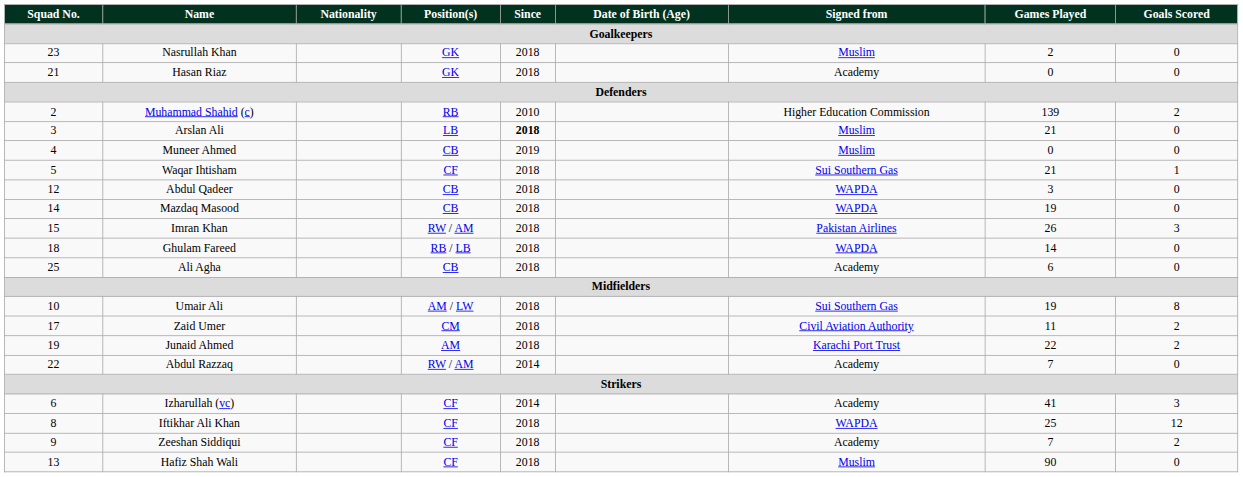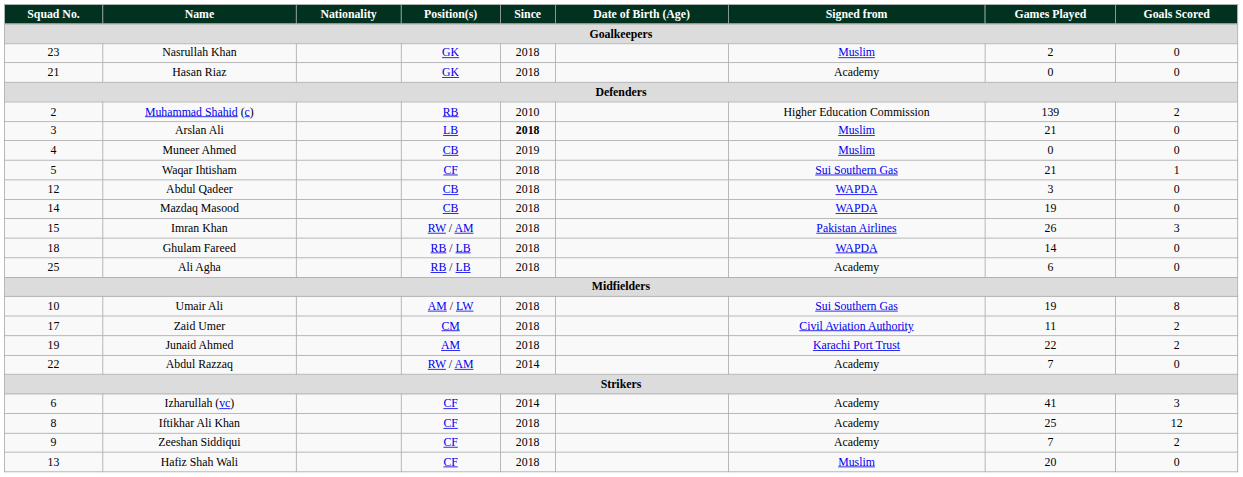 <table class="wikitable" style="text-align:center; font-size:90%; width:95%;">
 <tr>
 <th style="background:#013220; color:white; text-align:center;">Squad No.</th>
 <th style="background:#013220; color:white; text-align:center;">Name</th>
 <th style="background:#013220; color:white; text-align:center;">Nationality</th>
 <th style="background:#013220; color:white; text-align:center;">Position(s)</th>
 <th style="background:#013220; color:white; text-align:center;">Since</th>
 <th style="background:#013220; color:white; text-align:center;">Date of Birth (Age)</th>
 <th style="background:#013220; color:white; text-align:center;">Signed from</th>
 <th style="background:#013220; color:white; text-align:center;">Games Played</th>
 <th style="background:#013220; color:white; text-align:center;">Goals Scored</th>
 </tr>
 <tr>
 <th colspan="9" style="background:#dcdcdc; text-align:center;">Goalkeepers</th>
 </tr>
 <tr>
 <td>23</td>
 <td>Nasrullah Khan</td>
 <td></td>
 <td><a href='#'>GK</a></td>
 <td>2018</td>
 <td></td>
 <td> <a href='#'>Muslim</a></td>
 <td>2</td>
 <td>0</td>
 </tr>
 <tr>
 <td>21</td>
 <td>Hasan Riaz</td>
 <td></td>
 <td><a href='#'>GK</a></td>
 <td>2018</td>
 <td></td>
 <td>Academy</td>
 <td>0</td>
 <td>0</td>
 </tr>
 <tr>
 <th colspan="9" style="background:#dcdcdc; text-align:center;">Defenders</th>
 </tr>
 <tr>
 <td>2</td>
 <td><a href='#'>Muhammad Shahid</a>  (<a href='#'>c</a>)</td>
 <td></td>
 <td><a href='#'>RB</a></td>
 <td>2010</td>
 <td></td>
 <td> Higher Education Commission</td>
 <td>139</td>
 <td>2</td>
 </tr>
 <tr>
 <td>3</td>
 <td>Arslan Ali</td>
 <td></td>
 <td><a href='#'>LB</a></td>
 <td><strong>2018</strong></td>
 <td></td>
 <td> <a href='#'>Muslim</a></td>
 <td>21</td>
 <td>0</td>
 </tr>
 <tr>
 <td>4</td>
 <td>Muneer Ahmed</td>
 <td></td>
 <td><a href='#'>CB</a></td>
 <td>2019</td>
 <td></td>
 <td> <a href='#'>Muslim</a></td>
 <td>0</td>
 <td>0</td>
 </tr>
 <tr>
 <td>5</td>
 <td>Waqar Ihtisham</td>
 <td></td>
 <td><a href='#'>CF</a></td>
 <td>2018</td>
 <td></td>
 <td> <a href='#'>Sui Southern Gas</a></td>
 <td>21</td>
 <td>1</td>
 </tr>
 <tr>
 <td>12</td>
 <td>Abdul Qadeer</td>
 <td></td>
 <td><a href='#'>CB</a></td>
 <td>2018</td>
 <td></td>
 <td> <a href='#'>WAPDA</a></td>
 <td>3</td>
 <td>0</td>
 </tr>
 <tr>
 <td>14</td>
 <td>Mazdaq Masood</td>
 <td></td>
 <td><a href='#'>CB</a></td>
 <td>2018</td>
 <td></td>
 <td> <a href='#'>WAPDA</a></td>
 <td>19</td>
 <td>0</td>
 </tr>
 <tr>
 <td>15</td>
 <td>Imran Khan</td>
 <td></td>
 <td><a href='#'>RW</a> / <a href='#'>AM</a></td>
 <td>2018</td>
 <td></td>
 <td> <a href='#'>Pakistan Airlines</a></td>
 <td>26</td>
 <td>3</td>
 </tr>
 <tr>
 <td>18</td>
 <td>Ghulam Fareed</td>
 <td></td>
 <td><a href='#'>RB</a> / <a href='#'>LB</a></td>
 <td>2018</td>
 <td></td>
 <td> <a href='#'>WAPDA</a></td>
 <td>14</td>
 <td>0</td>
 </tr>
 <tr>
 <td>25</td>
 <td>Ali Agha</td>
 <td></td>
-<td><a href='#'>CB</a></td>
+<td><a href='#'>RB</a> / <a href='#'>LB</a></td>
 <td>2018</td>
 <td></td>
 <td>Academy</td>
 <td>6</td>
 <td>0</td>
 </tr>
 <tr>
 <th colspan="10" style="background:#dcdcdc; text-align:center;">Midfielders</th>
 </tr>
 <tr>
 <td>10</td>
 <td>Umair Ali</td>
 <td></td>
 <td><a href='#'>AM</a> / <a href='#'>LW</a></td>
 <td>2018</td>
 <td></td>
 <td> <a href='#'>Sui Southern Gas</a></td>
 <td>19</td>
 <td>8</td>
 </tr>
 <tr>
 <td>17</td>
 <td>Zaid Umer</td>
 <td></td>
 <td><a href='#'>CM</a></td>
 <td>2018</td>
 <td></td>
 <td> <a href='#'>Civil Aviation Authority</a></td>
 <td>11</td>
 <td>2</td>
 </tr>
 <tr>
 <td>19</td>
 <td>Junaid Ahmed</td>
 <td></td>
 <td><a href='#'>AM</a></td>
 <td>2018</td>
 <td></td>
 <td> <a href='#'>Karachi Port Trust</a></td>
 <td>22</td>
 <td>2</td>
 </tr>
 <tr>
 <td>22</td>
 <td>Abdul Razzaq</td>
 <td></td>
 <td><a href='#'>RW</a> / <a href='#'>AM</a></td>
 <td>2014</td>
 <td></td>
 <td>Academy</td>
 <td>7</td>
 <td>0</td>
 </tr>
 <tr>
 <th colspan="10" style="background:#dcdcdc; text-align:center;">Strikers</th>
 </tr>
 <tr>
 <td>6</td>
 <td>Izharullah (<a href='#'>vc</a>)</td>
 <td></td>
 <td><a href='#'>CF</a></td>
 <td>2014</td>
 <td></td>
 <td>Academy</td>
 <td>41</td>
 <td>3</td>
 </tr>
 <tr>
 <td>8</td>
 <td>Iftikhar Ali Khan</td>
 <td></td>
 <td><a href='#'>CF</a></td>
 <td>2018</td>
 <td></td>
-<td> <a href='#'>WAPDA</a></td>
+<td>Academy</td>
 <td>25</td>
 <td>12</td>
 </tr>
 <tr>
 <td>9</td>
 <td>Zeeshan Siddiqui</td>
 <td></td>
 <td><a href='#'>CF</a></td>
 <td>2018</td>
 <td></td>
 <td>Academy</td>
 <td>7</td>
 <td>2</td>
 </tr>
 <tr>
 <td>13</td>
 <td>Hafiz Shah Wali</td>
 <td></td>
 <td><a href='#'>CF</a></td>
 <td>2018</td>
 <td></td>
 <td> <a href='#'>Muslim</a></td>
-<td>90</td>
+<td>20</td>
 <td>0</td>
 </tr>
 </table>
